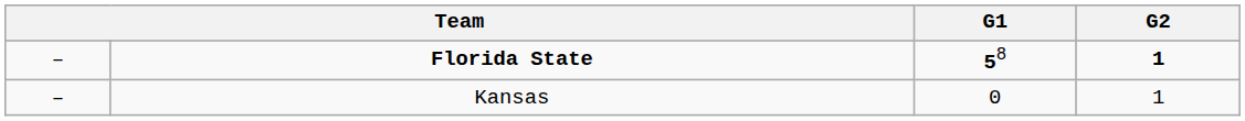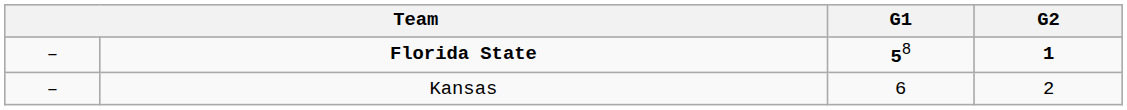 <table class="wikitable" style="font-size:90%; width: 55%; text-align: center">
 <tr>
 <th colspan=2>Team</th>
 <th>G1</th>
 <th>G2</th>
 </tr>
 <tr>
 <td>–</td>
 <td><strong>Florida State</strong></td>
 <td><strong>5</strong><sup>8</sup></td>
 <td><strong>1</strong></td>
 </tr>
 <tr>
 <td>–</td>
 <td>Kansas</td>
-<td>0</td>
-<td>1</td>
+<td>6</td>
+<td>2</td>
 </tr>
 </table>
